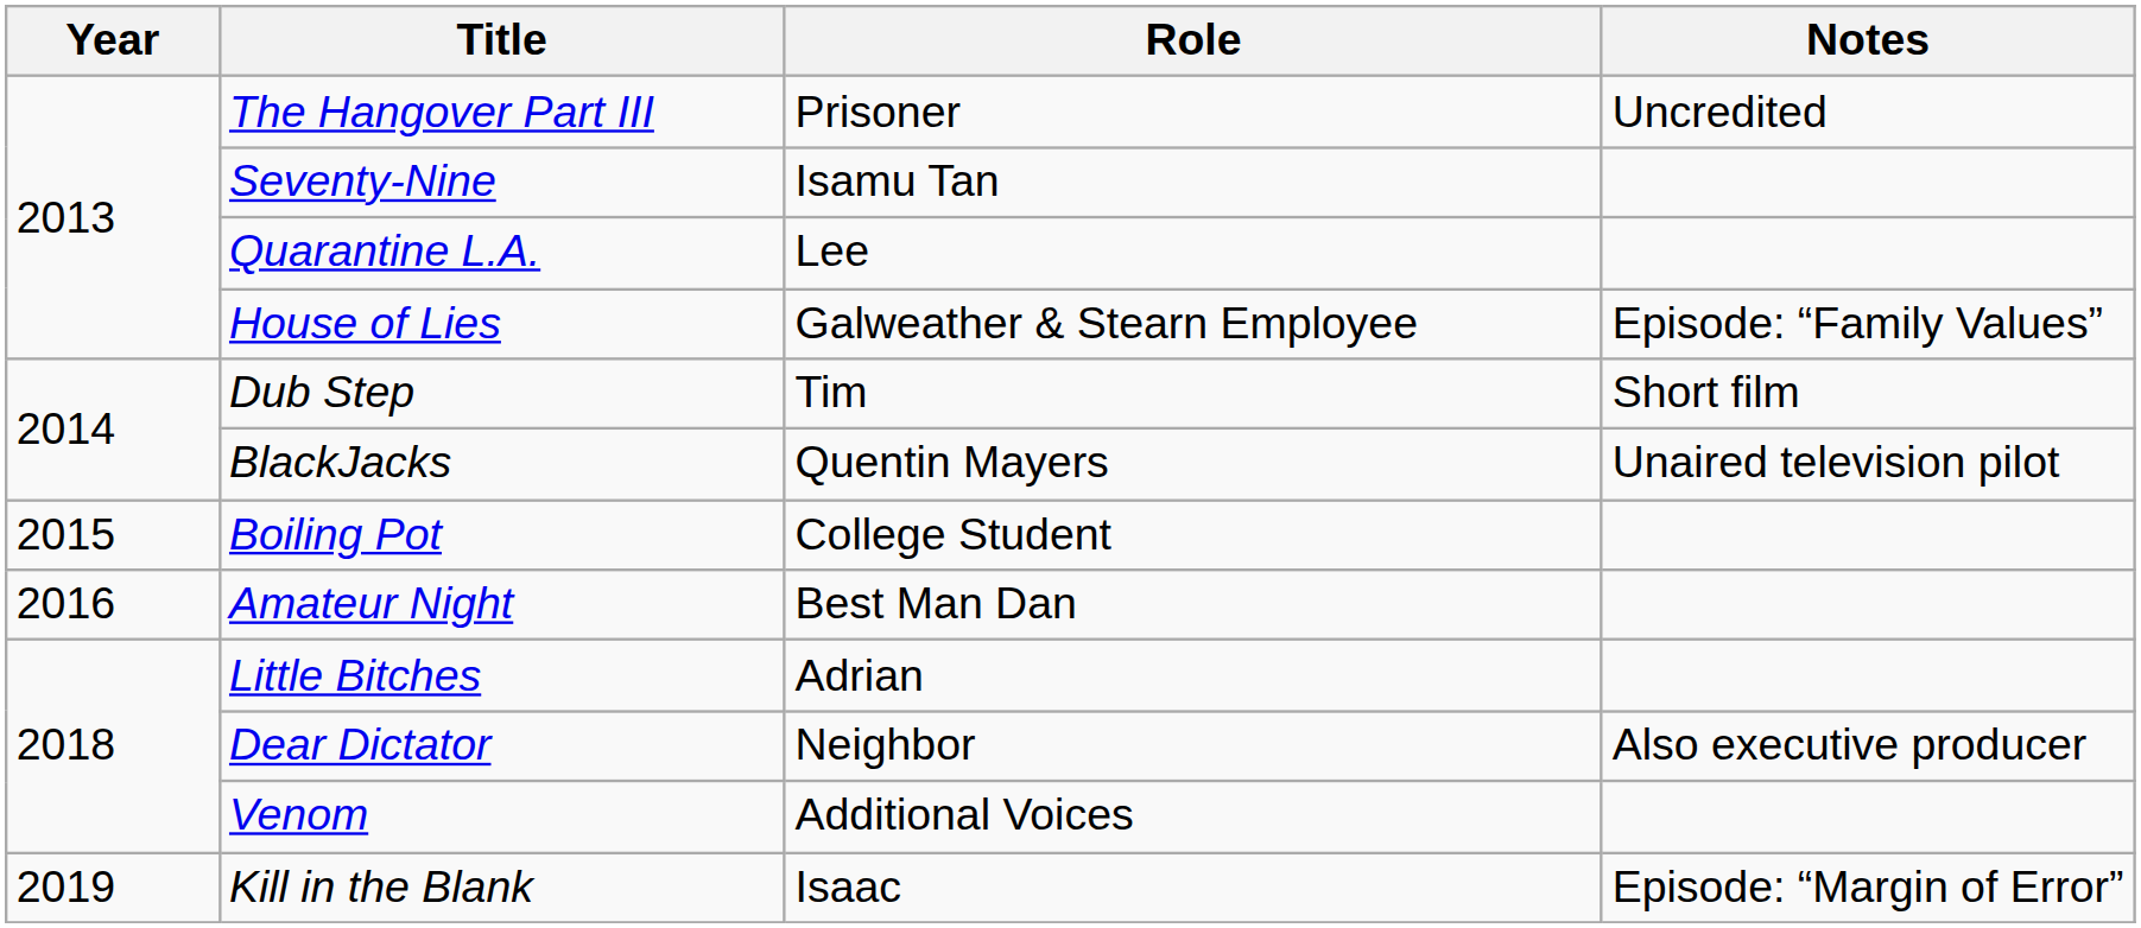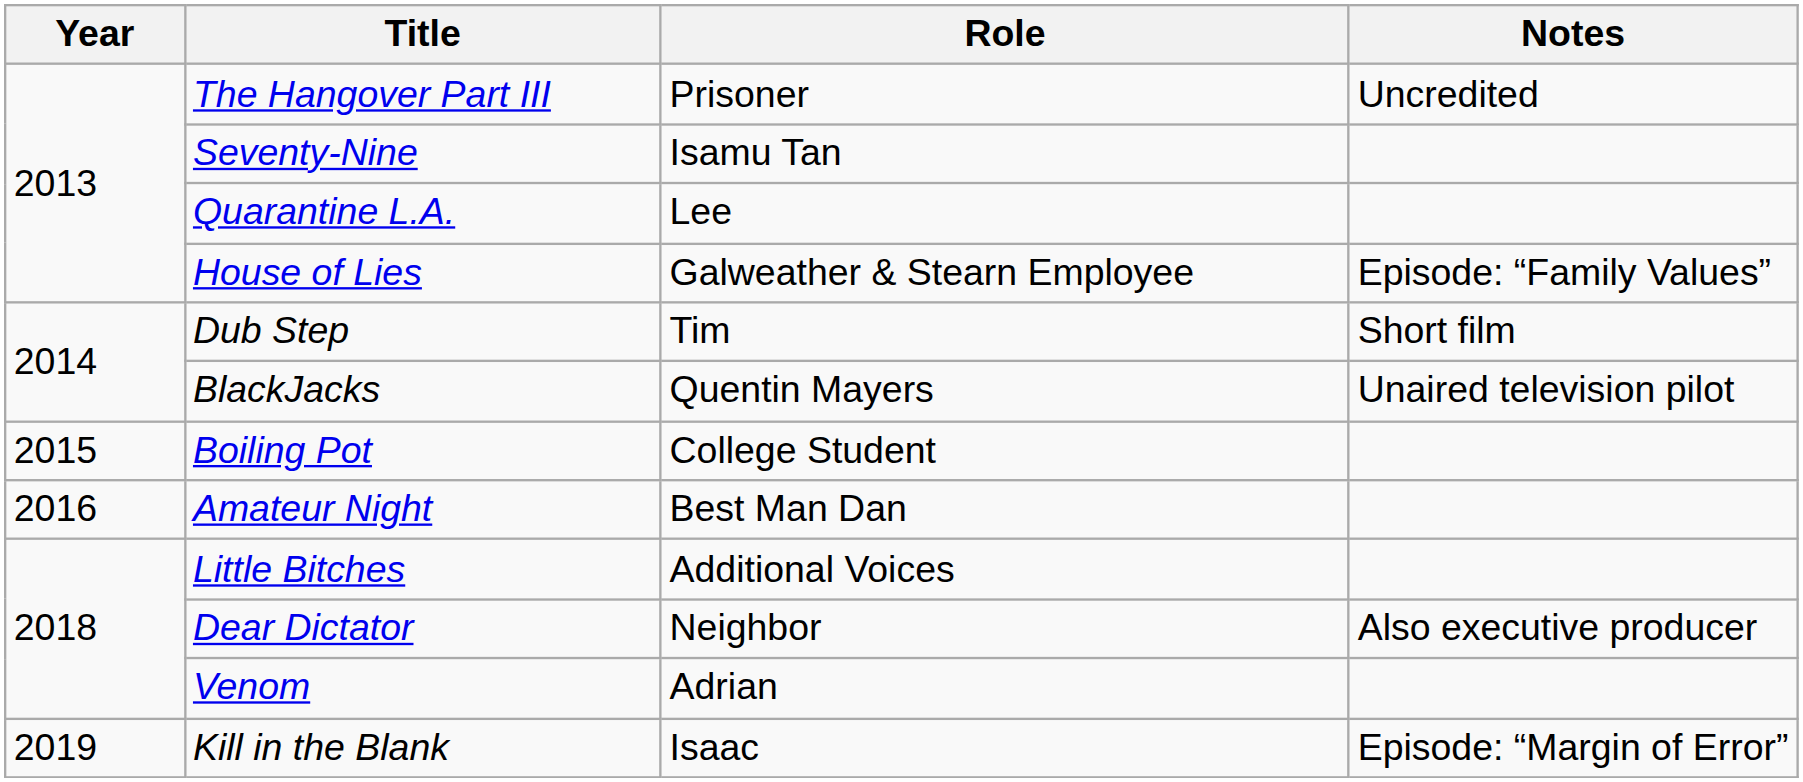 <table class="wikitable sortable">
 <tr>
 <th style="width:10%;">Year</th>
 <th style="width:auto;">Title</th>
 <th style="width:auto;">Role</th>
 <th style="width:25%;">Notes</th>
 </tr>
 <tr>
 <td rowspan="4">2013</td>
 <td><em><a href='#'>The Hangover Part III</a></em></td>
 <td>Prisoner</td>
 <td>Uncredited</td>
 </tr>
 <tr>
 <td><em><a href='#'>Seventy-Nine</a></em></td>
 <td>Isamu Tan</td>
 <td></td>
 </tr>
 <tr>
 <td><em><a href='#'>Quarantine L.A.</a></em></td>
 <td>Lee</td>
 <td></td>
 </tr>
 <tr>
 <td><em><a href='#'>House of Lies</a></em></td>
 <td>Galweather & Stearn Employee</td>
 <td>Episode: “Family Values”</td>
 </tr>
 <tr>
 <td rowspan="2">2014</td>
 <td><em>Dub Step</em></td>
 <td>Tim</td>
 <td>Short film</td>
 </tr>
 <tr>
 <td><em>BlackJacks</em></td>
 <td>Quentin Mayers</td>
 <td>Unaired television pilot</td>
 </tr>
 <tr>
 <td>2015</td>
 <td><em><a href='#'>Boiling Pot</a></em></td>
 <td>College Student</td>
 <td></td>
 </tr>
 <tr>
 <td>2016</td>
 <td><em><a href='#'>Amateur Night</a></em></td>
 <td>Best Man Dan</td>
 <td></td>
 </tr>
 <tr>
 <td rowspan="3">2018</td>
 <td><em><a href='#'>Little Bitches</a></em></td>
-<td>Adrian</td>
+<td>Additional Voices</td>
 <td></td>
 </tr>
 <tr>
 <td><em><a href='#'>Dear Dictator</a></em></td>
 <td>Neighbor</td>
 <td>Also executive producer</td>
 </tr>
 <tr>
 <td><em><a href='#'>Venom</a></em></td>
-<td>Additional Voices</td>
+<td>Adrian</td>
 <td></td>
 </tr>
 <tr>
 <td>2019</td>
 <td><em>Kill in the Blank</em></td>
 <td>Isaac</td>
 <td>Episode: “Margin of Error”</td>
 </tr>
 </table>
